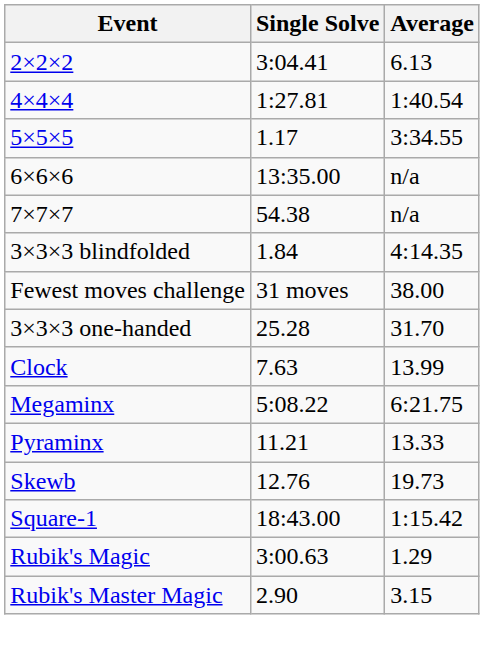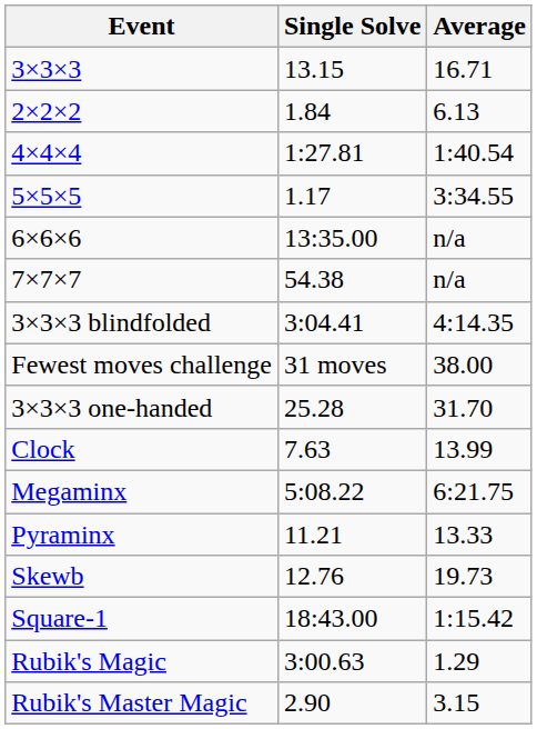 <table class="wikitable" border="1">
 <tr>
 <th>Event</th>
 <th>Single Solve</th>
 <th>Average</th>
 </tr>
 <tr>
+<td><a href='#'>3×3×3</a></td>
+<td>13.15</td>
+<td>16.71</td>
+</tr>
+<tr>
 <td><a href='#'>2×2×2</a></td>
-<td>3:04.41</td>
+<td>1.84</td>
 <td>6.13</td>
 </tr>
 <tr>
 <td><a href='#'>4×4×4</a></td>
 <td>1:27.81</td>
 <td>1:40.54</td>
 </tr>
 <tr>
 <td><a href='#'>5×5×5</a></td>
 <td>1.17</td>
 <td>3:34.55</td>
 </tr>
 <tr>
 <td>6×6×6</td>
 <td>13:35.00</td>
 <td>n/a</td>
 </tr>
 <tr>
 <td>7×7×7</td>
 <td>54.38</td>
 <td>n/a</td>
 </tr>
 <tr>
 <td>3×3×3 blindfolded</td>
-<td>1.84</td>
+<td>3:04.41</td>
 <td>4:14.35</td>
 </tr>
 <tr>
 <td>Fewest moves challenge</td>
 <td>31 moves</td>
 <td>38.00</td>
 </tr>
 <tr>
 <td>3×3×3 one-handed</td>
 <td>25.28</td>
 <td>31.70</td>
 </tr>
 <tr>
 <td><a href='#'>Clock</a></td>
 <td>7.63</td>
 <td>13.99</td>
 </tr>
 <tr>
 <td><a href='#'>Megaminx</a></td>
 <td>5:08.22</td>
 <td>6:21.75</td>
 </tr>
 <tr>
 <td><a href='#'>Pyraminx</a></td>
 <td>11.21</td>
 <td>13.33</td>
 </tr>
 <tr>
 <td><a href='#'>Skewb</a></td>
 <td>12.76</td>
 <td>19.73</td>
 </tr>
 <tr>
 <td><a href='#'>Square-1</a></td>
 <td>18:43.00</td>
 <td>1:15.42</td>
 </tr>
 <tr>
 <td><a href='#'>Rubik's Magic</a></td>
 <td>3:00.63</td>
 <td>1.29</td>
 </tr>
 <tr>
 <td><a href='#'>Rubik's Master Magic</a></td>
 <td>2.90</td>
 <td>3.15</td>
 </tr>
 </table>
